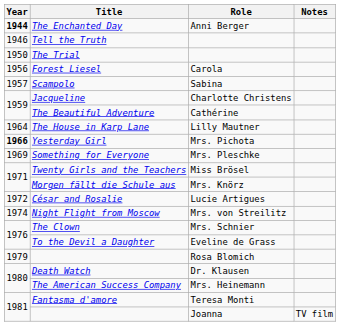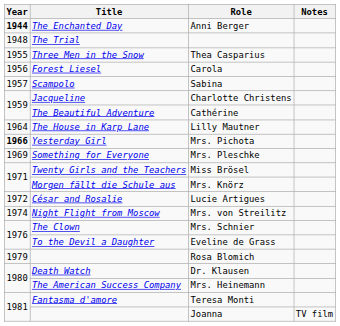 <table class="wikitable sortable">
 <tr>
 <th>Year</th>
 <th>Title</th>
 <th>Role</th>
 <th class="unsortable">Notes</th>
 </tr>
 <tr>
 <td><strong>1944</strong></td>
 <td><em><a href='#'>The Enchanted Day</a></em></td>
 <td>Anni Berger</td>
 <td></td>
 </tr>
 <tr>
-<td>1946</td>
-<td><em><a href='#'>Tell the Truth</a></em></td>
+<td>1948</td>
+<td><em><a href='#'>The Trial</a></em></td>
 <td></td>
 <td></td>
 </tr>
 <tr>
-<td>1950</td>
-<td><em><a href='#'>The Trial</a></em></td>
-<td></td>
+<td>1955</td>
+<td><em><a href='#'>Three Men in the Snow</a></em></td>
+<td>Thea Casparius</td>
 <td></td>
 </tr>
 <tr>
 <td>1956</td>
 <td><em><a href='#'>Forest Liesel</a></em></td>
 <td>Carola</td>
 <td></td>
 </tr>
 <tr>
 <td>1957</td>
 <td><em><a href='#'>Scampolo</a></em></td>
 <td>Sabina</td>
 <td></td>
 </tr>
 <tr>
 <td rowspan=2>1959</td>
 <td><em><a href='#'>Jacqueline</a></em></td>
 <td>Charlotte Christens</td>
 <td></td>
 </tr>
 <tr>
 <td><em><a href='#'>The Beautiful Adventure</a></em></td>
 <td>Cathérine</td>
 <td></td>
 </tr>
 <tr>
 <td>1964</td>
 <td><em><a href='#'>The House in Karp Lane</a></em></td>
 <td>Lilly Mautner</td>
 <td></td>
 </tr>
 <tr>
 <td><strong>1966</strong></td>
 <td><em><a href='#'>Yesterday Girl</a></em></td>
 <td>Mrs. Pichota</td>
 <td></td>
 </tr>
 <tr>
 <td>1969</td>
 <td><em><a href='#'>Something for Everyone</a></em></td>
 <td>Mrs. Pleschke</td>
 <td></td>
 </tr>
 <tr>
 <td rowspan=2>1971</td>
 <td><em><a href='#'>Twenty Girls and the Teachers</a></em></td>
 <td>Miss Brösel</td>
 <td></td>
 </tr>
 <tr>
 <td><em><a href='#'>Morgen fällt die Schule aus</a></em></td>
 <td>Mrs. Knörz</td>
 <td></td>
 </tr>
 <tr>
 <td>1972</td>
 <td><em><a href='#'>César and Rosalie</a></em></td>
 <td>Lucie Artigues</td>
 <td></td>
 </tr>
 <tr>
 <td>1974</td>
 <td><em><a href='#'>Night Flight from Moscow</a></em></td>
 <td>Mrs. von Streilitz</td>
 <td></td>
 </tr>
 <tr>
 <td rowspan=2>1976</td>
 <td><em><a href='#'>The Clown</a></em></td>
 <td>Mrs. Schnier</td>
 <td></td>
 </tr>
 <tr>
 <td><em><a href='#'>To the Devil a Daughter</a></em></td>
 <td>Eveline de Grass</td>
 <td></td>
 </tr>
 <tr>
 <td>1979</td>
 <td><em></em></td>
 <td>Rosa Blomich</td>
 <td></td>
 </tr>
 <tr>
 <td rowspan=2>1980</td>
 <td><em><a href='#'>Death Watch</a></em></td>
 <td>Dr. Klausen</td>
 <td></td>
 </tr>
 <tr>
 <td><em><a href='#'>The American Success Company</a></em></td>
 <td>Mrs. Heinemann</td>
 <td></td>
 </tr>
 <tr>
 <td rowspan=2>1981</td>
 <td><em><a href='#'>Fantasma d'amore</a></em></td>
 <td>Teresa Monti</td>
 <td></td>
 </tr>
 <tr>
 <td><em></em></td>
 <td>Joanna</td>
 <td>TV film</td>
 </tr>
 </table>
